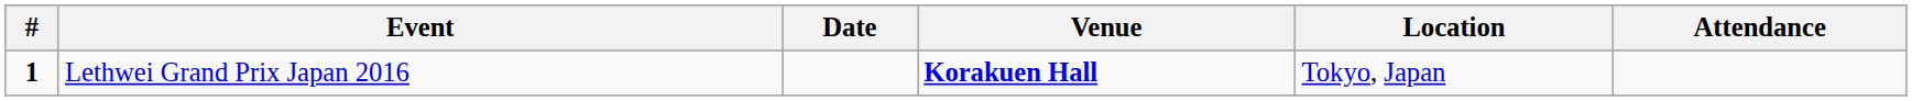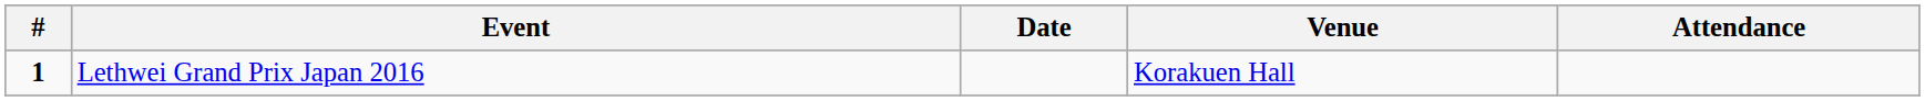 <table id="Events" class="wikitable sortable" style="width:80%; font-size:90%;">
 <tr>
 <th scope="col">#</th>
 <th scope="col">Event</th>
 <th scope="col">Date</th>
 <th scope="col">Venue</th>
-<th scope="col">Location</th>
 <th scope="col">Attendance</th>
 </tr>
 <tr>
 <td align=center><strong>1</strong></td>
 <td><a href='#'>Lethwei Grand Prix Japan 2016</a></td>
 <td></td>
-<td><strong><a href='#'>Korakuen Hall</a></strong></td>
-<td> <a href='#'>Tokyo</a>, <a href='#'>Japan</a></td>
+<td><a href='#'>Korakuen Hall</a></td>
 <td></td>
 </tr>
 </table>
